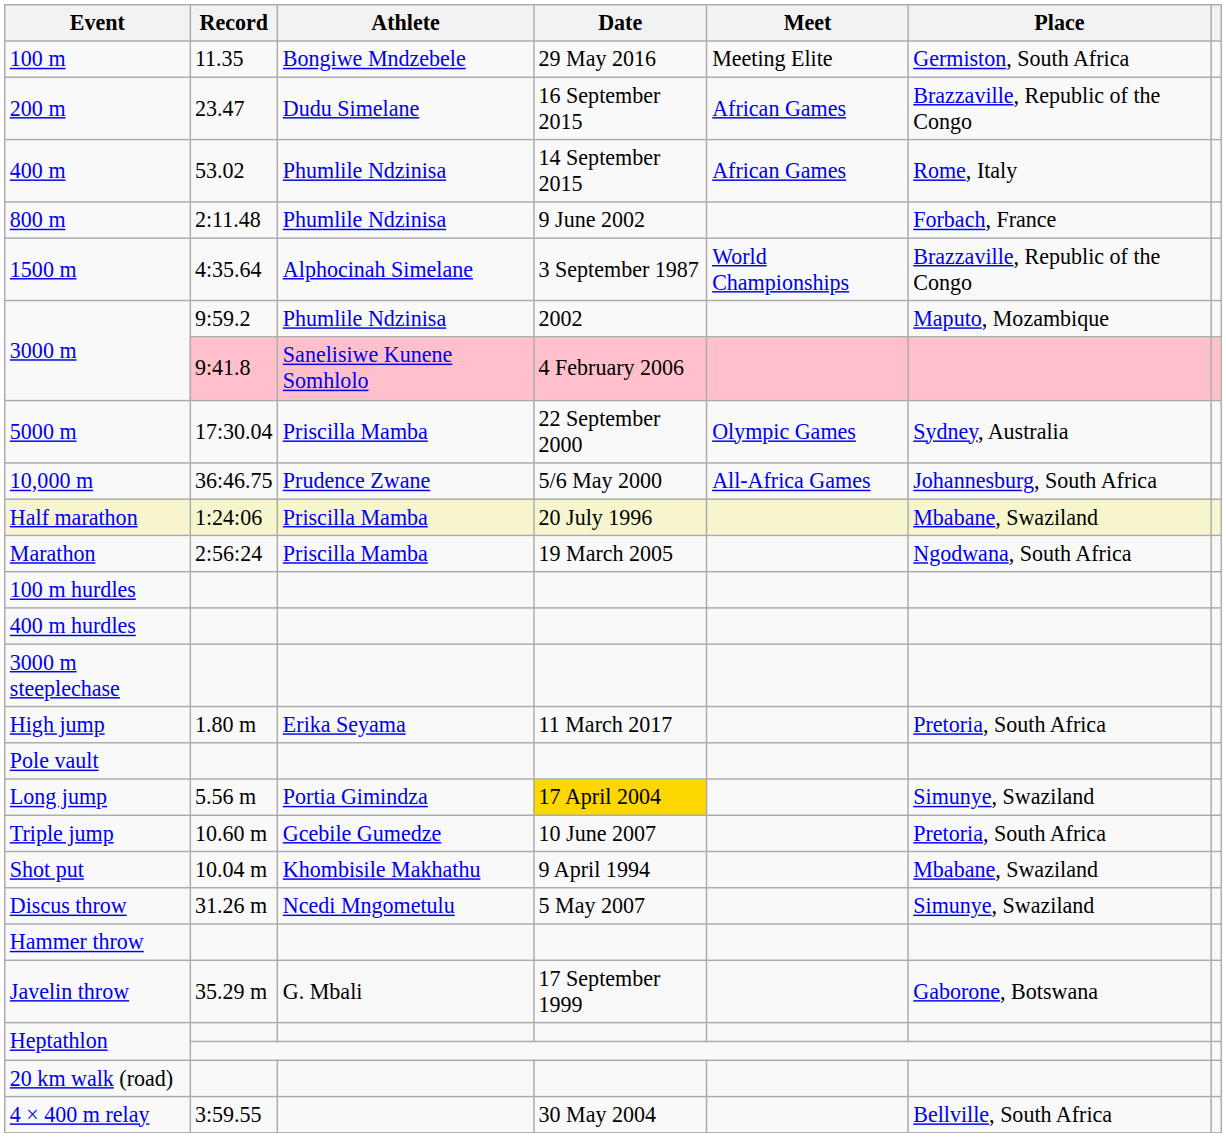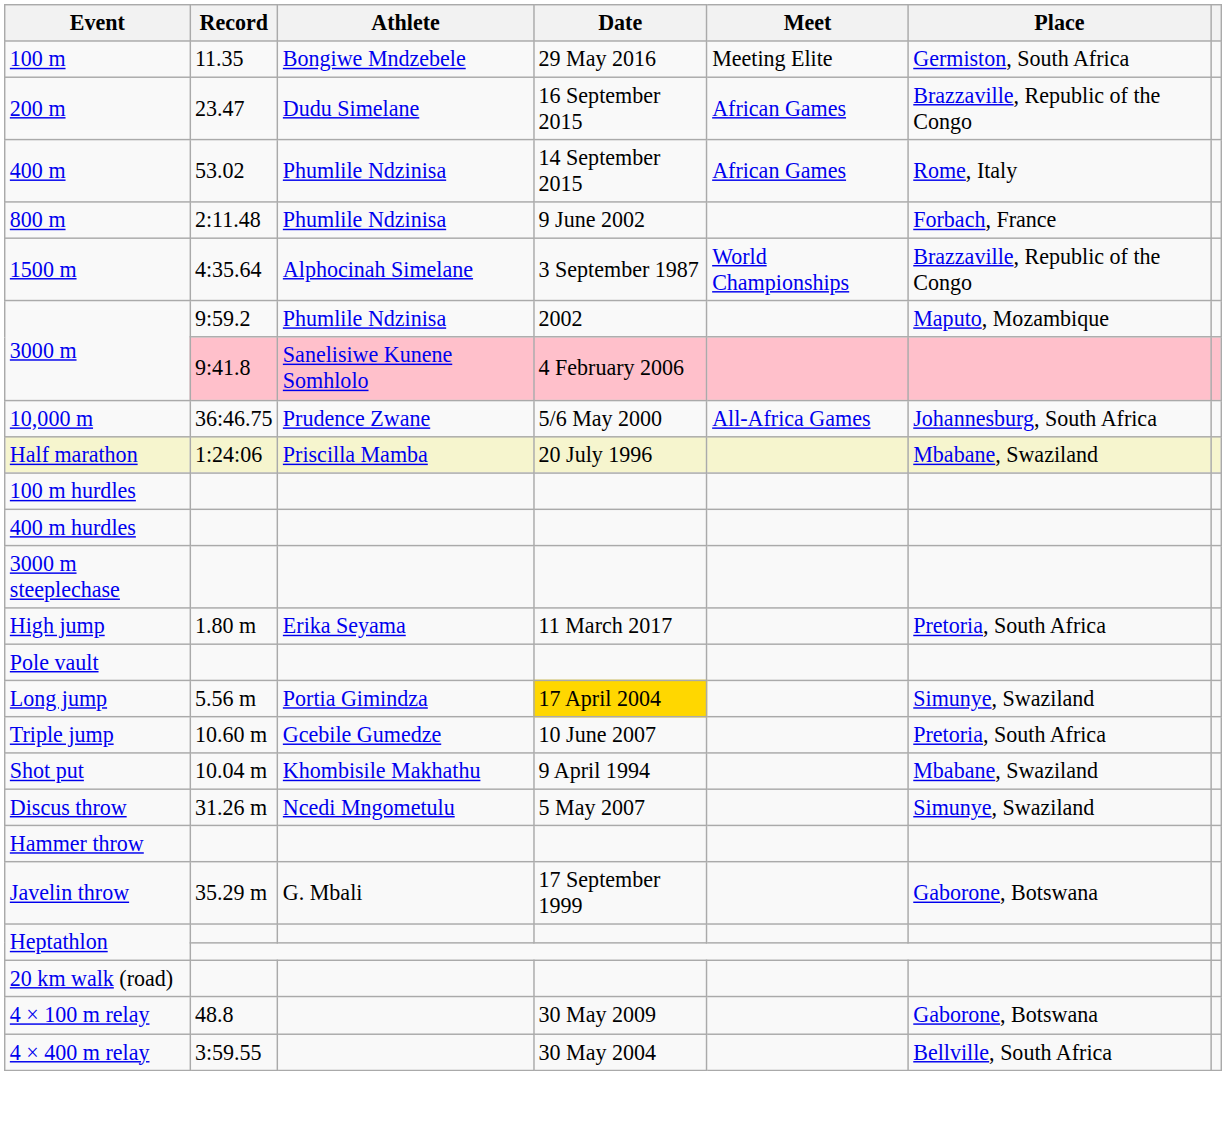 <table class="wikitable" style="font-size:95%; width: 95%;">
 <tr>
 <th>Event</th>
 <th>Record</th>
 <th>Athlete</th>
 <th>Date</th>
 <th>Meet</th>
 <th>Place</th>
 <th></th>
 </tr>
 <tr>
 <td><a href='#'>100 m</a></td>
 <td>11.35 </td>
 <td><a href='#'>Bongiwe Mndzebele</a></td>
 <td>29 May 2016</td>
 <td>Meeting Elite</td>
 <td><a href='#'>Germiston</a>, South Africa</td>
 <td></td>
 </tr>
 <tr>
 <td><a href='#'>200 m</a></td>
 <td>23.47 </td>
 <td><a href='#'>Dudu Simelane</a></td>
 <td>16 September 2015</td>
 <td><a href='#'>African Games</a></td>
 <td><a href='#'>Brazzaville</a>, Republic of the Congo</td>
 <td></td>
 </tr>
 <tr>
 <td><a href='#'>400 m</a></td>
 <td>53.02</td>
 <td><a href='#'>Phumlile Ndzinisa</a></td>
 <td>14 September 2015</td>
 <td><a href='#'>African Games</a></td>
 <td><a href='#'>Rome</a>, Italy</td>
 <td></td>
 </tr>
 <tr>
 <td><a href='#'>800 m</a></td>
 <td>2:11.48 </td>
 <td><a href='#'>Phumlile Ndzinisa</a></td>
 <td>9 June 2002</td>
 <td></td>
 <td><a href='#'>Forbach</a>, France</td>
 <td></td>
 </tr>
 <tr>
 <td><a href='#'>1500 m</a></td>
 <td>4:35.64</td>
 <td><a href='#'>Alphocinah Simelane</a></td>
 <td>3 September 1987</td>
 <td><a href='#'>World Championships</a></td>
 <td><a href='#'>Brazzaville</a>, Republic of the Congo</td>
 <td></td>
 </tr>
 <tr>
 <td rowspan=2><a href='#'>3000 m</a></td>
 <td>9:59.2</td>
 <td><a href='#'>Phumlile Ndzinisa</a></td>
 <td>2002</td>
 <td></td>
 <td><a href='#'>Maputo</a>, Mozambique</td>
 <td></td>
 </tr>
 <tr style="background:pink">
 <td>9:41.8 </td>
 <td><a href='#'>Sanelisiwe Kunene Somhlolo</a></td>
 <td>4 February 2006</td>
 <td></td>
 <td></td>
 <td></td>
 </tr>
 <tr>
-<td><a href='#'>5000 m</a></td>
-<td>17:30.04</td>
-<td><a href='#'>Priscilla Mamba</a></td>
-<td>22 September 2000</td>
-<td><a href='#'>Olympic Games</a></td>
-<td><a href='#'>Sydney</a>, Australia</td>
-<td></td>
-</tr>
-<tr>
 <td><a href='#'>10,000 m</a></td>
 <td>36:46.75</td>
 <td><a href='#'>Prudence Zwane</a></td>
 <td>5/6 May 2000</td>
 <td><a href='#'>All-Africa Games</a></td>
 <td><a href='#'>Johannesburg</a>, South Africa</td>
 <td></td>
 </tr>
 <tr style="background:#f6F5CE;">
 <td><a href='#'>Half marathon</a></td>
 <td>1:24:06 </td>
 <td><a href='#'>Priscilla Mamba</a></td>
 <td>20 July 1996</td>
 <td></td>
 <td><a href='#'>Mbabane</a>, Swaziland</td>
-<td></td>
-</tr>
-<tr>
-<td><a href='#'>Marathon</a></td>
-<td>2:56:24</td>
-<td><a href='#'>Priscilla Mamba</a></td>
-<td>19 March 2005</td>
-<td></td>
-<td><a href='#'>Ngodwana</a>, South Africa</td>
 <td></td>
 </tr>
 <tr>
 <td><a href='#'>100 m hurdles</a></td>
 <td></td>
 <td></td>
 <td></td>
 <td></td>
 <td></td>
 <td></td>
 </tr>
 <tr>
 <td><a href='#'>400 m hurdles</a></td>
 <td></td>
 <td></td>
 <td></td>
 <td></td>
 <td></td>
 <td></td>
 </tr>
 <tr>
 <td><a href='#'>3000 m steeplechase</a></td>
 <td></td>
 <td></td>
 <td></td>
 <td></td>
 <td></td>
 <td></td>
 </tr>
 <tr>
 <td><a href='#'>High jump</a></td>
 <td>1.80 m </td>
 <td><a href='#'>Erika Seyama</a></td>
 <td>11 March 2017</td>
 <td></td>
 <td><a href='#'>Pretoria</a>, South Africa</td>
 <td></td>
 </tr>
 <tr>
 <td><a href='#'>Pole vault</a></td>
 <td></td>
 <td></td>
 <td></td>
 <td></td>
 <td></td>
 <td></td>
 </tr>
 <tr>
 <td><a href='#'>Long jump</a></td>
 <td>5.56 m </td>
 <td><a href='#'>Portia Gimindza</a></td>
 <td style="background: gold;">17 April 2004</td>
 <td></td>
 <td><a href='#'>Simunye</a>, Swaziland</td>
 <td></td>
 </tr>
 <tr>
 <td><a href='#'>Triple jump</a></td>
 <td>10.60 m </td>
 <td><a href='#'>Gcebile Gumedze</a></td>
 <td>10 June 2007</td>
 <td></td>
 <td><a href='#'>Pretoria</a>, South Africa</td>
 <td></td>
 </tr>
 <tr>
 <td><a href='#'>Shot put</a></td>
 <td>10.04 m</td>
 <td><a href='#'>Khombisile Makhathu</a></td>
 <td>9 April 1994</td>
 <td></td>
 <td><a href='#'>Mbabane</a>, Swaziland</td>
 <td></td>
 </tr>
 <tr>
 <td><a href='#'>Discus throw</a></td>
 <td>31.26 m</td>
 <td><a href='#'>Ncedi Mngometulu</a></td>
 <td>5 May 2007</td>
 <td></td>
 <td><a href='#'>Simunye</a>, Swaziland</td>
 <td></td>
 </tr>
 <tr>
 <td><a href='#'>Hammer throw</a></td>
 <td></td>
 <td></td>
 <td></td>
 <td></td>
 <td></td>
 <td></td>
 </tr>
 <tr>
 <td><a href='#'>Javelin throw</a></td>
 <td>35.29 m</td>
 <td>G. Mbali</td>
 <td>17 September 1999</td>
 <td></td>
 <td><a href='#'>Gaborone</a>, Botswana</td>
 <td></td>
 </tr>
 <tr>
 <td rowspan=2><a href='#'>Heptathlon</a></td>
 <td></td>
 <td></td>
 <td></td>
 <td></td>
 <td></td>
 <td></td>
 </tr>
 <tr>
 <td colspan=5></td>
 <td></td>
 </tr>
 <tr>
 <td><a href='#'>20 km walk</a> (road)</td>
 <td></td>
 <td></td>
 <td></td>
 <td></td>
 <td></td>
 <td></td>
 </tr>
 <tr>
+<td><a href='#'>4 × 100 m relay</a></td>
+<td>48.8  </td>
+<td></td>
+<td>30 May 2009</td>
+<td></td>
+<td><a href='#'>Gaborone</a>, Botswana</td>
+<td></td>
+</tr>
+<tr>
 <td><a href='#'>4 × 400 m relay</a></td>
 <td>3:59.55 </td>
 <td></td>
 <td>30 May 2004</td>
 <td></td>
 <td><a href='#'>Bellville</a>, South Africa</td>
 <td></td>
 </tr>
 </table>
